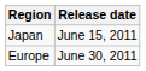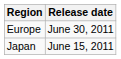 <table class="wikitable">
 <tr>
 <th>Region</th>
 <th>Release date</th>
 </tr>
 <tr>
+<td>Europe</td>
+<td>June 30, 2011</td>
+</tr>
+<tr>
 <td>Japan</td>
 <td>June 15, 2011</td>
 </tr>
-<tr>
-<td>Europe</td>
-<td>June 30, 2011</td>
-</tr>
 </table>
